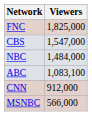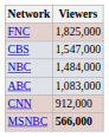 <table class="wikitable">
 <tr>
 <th>Network</th>
 <th>Viewers</th>
 </tr>
 <tr style="background:#e5d1cb;">
 <td><a href='#'>FNC</a></td>
 <td>1,825,000</td>
 </tr>
 <tr style="background:#dfe2e9;">
 <td><a href='#'>CBS</a></td>
 <td>1,547,000</td>
 </tr>
 <tr style="background:#dfe2e9;">
 <td><a href='#'>NBC</a></td>
 <td>1,484,000</td>
 </tr>
 <tr style="background:#dfe2e9;">
 <td><a href='#'>ABC</a></td>
-<td>1,083,100</td>
+<td>1,083,000</td>
 </tr>
 <tr style="background:#e5d1cb;">
 <td><a href='#'>CNN</a></td>
 <td>912,000</td>
 </tr>
 <tr style="background:#e5d1cb;">
 <td><a href='#'>MSNBC</a></td>
-<td>566,000</td>
+<td><strong>566,000</strong></td>
 </tr>
 </table>
